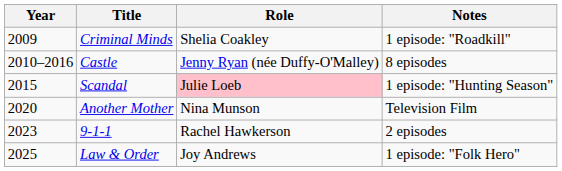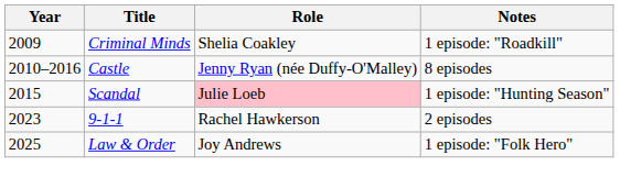 <table class="wikitable sortable">
 <tr>
 <th>Year</th>
 <th>Title</th>
 <th>Role</th>
 <th class="unsortable">Notes</th>
 </tr>
 <tr>
 <td>2009</td>
 <td><em><a href='#'>Criminal Minds</a></em></td>
 <td>Shelia Coakley</td>
 <td>1 episode: "Roadkill"</td>
 </tr>
 <tr>
 <td>2010–2016</td>
 <td><em><a href='#'>Castle</a></em></td>
 <td><a href='#'>Jenny Ryan</a> (née Duffy-O'Malley)</td>
 <td>8 episodes</td>
 </tr>
 <tr>
 <td>2015</td>
 <td><em><a href='#'>Scandal</a></em></td>
 <td style="background: pink;">Julie Loeb</td>
 <td>1 episode: "Hunting Season"</td>
 </tr>
 <tr>
-<td>2020</td>
-<td><em><a href='#'>Another Mother</a></em></td>
-<td>Nina Munson</td>
-<td>Television Film</td>
-</tr>
-<tr>
 <td>2023</td>
 <td><em><a href='#'>9-1-1</a></em></td>
 <td>Rachel Hawkerson</td>
 <td>2 episodes</td>
 </tr>
 <tr>
 <td>2025</td>
 <td><em><a href='#'>Law & Order</a></em></td>
 <td>Joy Andrews</td>
 <td>1 episode: "Folk Hero"</td>
 </tr>
 </table>
